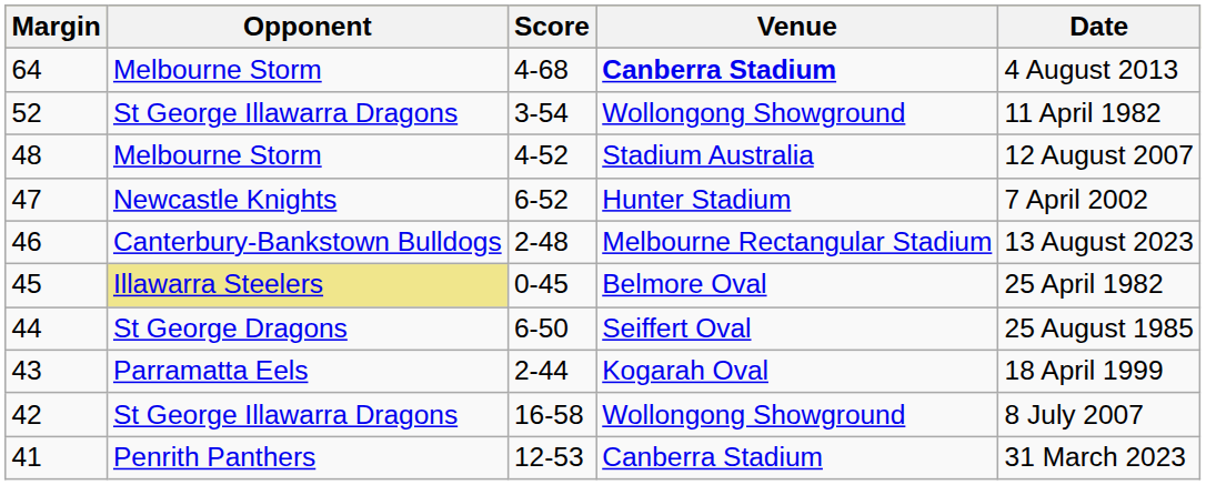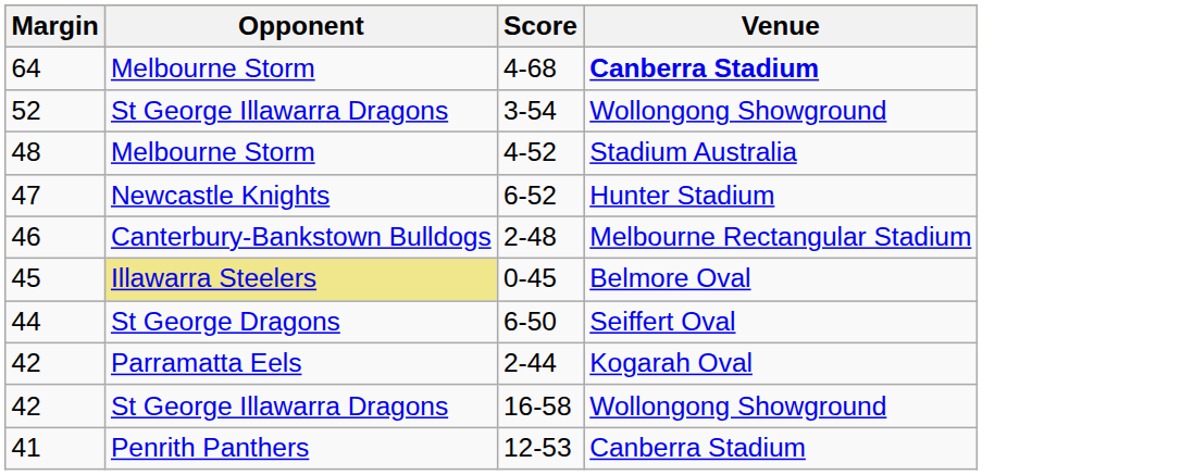 <table class="wikitable">
 <tr bgcolor=#bdb76b>
 <th>Margin</th>
 <th>Opponent</th>
 <th>Score</th>
 <th>Venue</th>
-<th>Date</th>
 </tr>
 <tr>
 <td>64</td>
 <td><a href='#'>Melbourne Storm</a></td>
 <td>4-68</td>
 <td><strong><a href='#'>Canberra Stadium</a></strong></td>
-<td>4 August 2013</td>
 </tr>
 <tr>
 <td>52</td>
 <td><a href='#'>St George Illawarra Dragons</a></td>
 <td>3-54</td>
 <td><a href='#'>Wollongong Showground</a></td>
-<td>11 April 1982</td>
 </tr>
 <tr>
 <td>48</td>
 <td><a href='#'>Melbourne Storm</a></td>
 <td>4-52</td>
 <td><a href='#'>Stadium Australia</a></td>
-<td>12 August 2007</td>
 </tr>
 <tr>
 <td>47</td>
 <td><a href='#'>Newcastle Knights</a></td>
 <td>6-52</td>
 <td><a href='#'>Hunter Stadium</a></td>
-<td>7 April 2002</td>
 </tr>
 <tr>
 <td>46</td>
 <td><a href='#'>Canterbury-Bankstown Bulldogs</a></td>
 <td>2-48</td>
 <td><a href='#'>Melbourne Rectangular Stadium</a></td>
-<td>13 August 2023</td>
 </tr>
 <tr>
 <td>45</td>
 <td style="background: khaki;"><a href='#'>Illawarra Steelers</a></td>
 <td>0-45</td>
 <td><a href='#'>Belmore Oval</a></td>
-<td>25 April 1982</td>
 </tr>
 <tr>
 <td>44</td>
 <td><a href='#'>St George Dragons</a></td>
 <td>6-50</td>
 <td><a href='#'>Seiffert Oval</a></td>
-<td>25 August 1985</td>
 </tr>
 <tr>
-<td>43</td>
+<td>42</td>
 <td><a href='#'>Parramatta Eels</a></td>
 <td>2-44</td>
 <td><a href='#'>Kogarah Oval</a></td>
-<td>18 April 1999</td>
 </tr>
 <tr>
 <td>42</td>
 <td><a href='#'>St George Illawarra Dragons</a></td>
 <td>16-58</td>
 <td><a href='#'>Wollongong Showground</a></td>
-<td>8 July 2007</td>
 </tr>
 <tr>
 <td>41</td>
 <td><a href='#'>Penrith Panthers</a></td>
 <td>12-53</td>
 <td><a href='#'>Canberra Stadium</a></td>
-<td>31 March 2023</td>
 </tr>
 </table>
